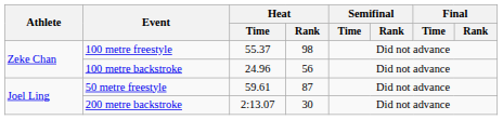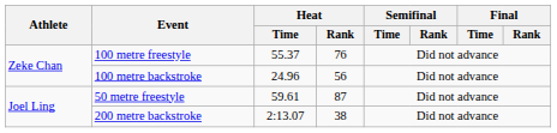 <table class="wikitable" style="text-align:center; font-size:90%; width:50%;">
 <tr>
 <th rowspan="2">Athlete</th>
 <th rowspan="2">Event</th>
 <th colspan="2">Heat</th>
 <th colspan="2">Semifinal</th>
 <th colspan="2">Final</th>
 </tr>
 <tr style="font-size:95%">
 <th>Time</th>
 <th>Rank</th>
 <th>Time</th>
 <th>Rank</th>
 <th>Time</th>
 <th>Rank</th>
 </tr>
 <tr>
 <td align=left rowspan=2><a href='#'>Zeke Chan</a></td>
 <td align=left><a href='#'>100 metre freestyle</a></td>
 <td>55.37</td>
-<td>98</td>
+<td>76</td>
 <td colspan=4>Did not advance</td>
 </tr>
 <tr>
 <td align=left><a href='#'>100 metre backstroke</a></td>
 <td>24.96</td>
 <td>56</td>
 <td colspan=4>Did not advance</td>
 </tr>
 <tr>
 <td align=left rowspan=2><a href='#'>Joel Ling</a></td>
 <td align=left><a href='#'>50 metre freestyle</a></td>
 <td>59.61</td>
 <td>87</td>
 <td colspan=4>Did not advance</td>
 </tr>
 <tr>
 <td align=left><a href='#'>200 metre backstroke</a></td>
 <td>2:13.07</td>
-<td>30</td>
+<td>38</td>
 <td colspan=4>Did not advance</td>
 </tr>
 </table>
